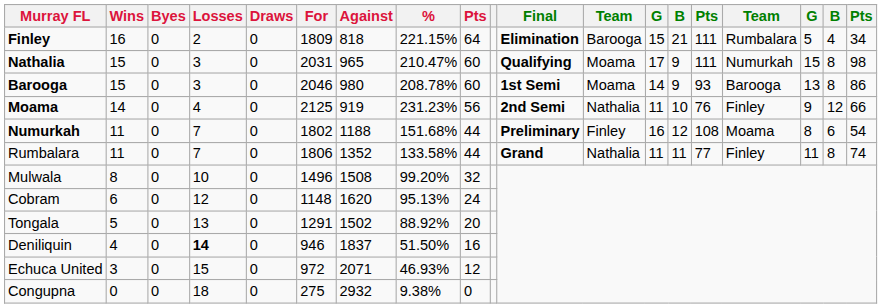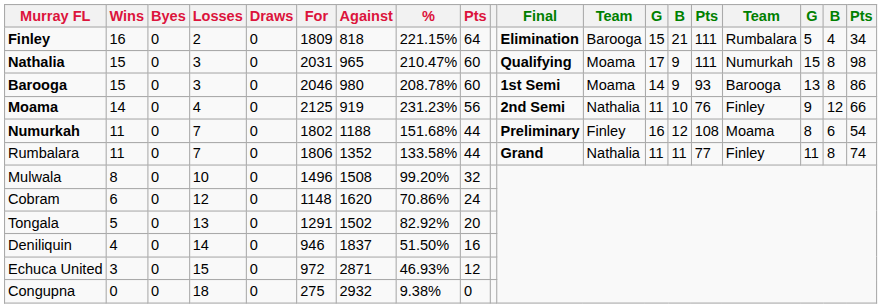 <table style="font-size: 85%; text-align: left;" class="wikitable">
 <tr>
 <th style="color:crimson">Murray FL</th>
 <th style="color:crimson">Wins</th>
 <th style="color:crimson">Byes</th>
 <th style="color:crimson">Losses</th>
 <th style="color:crimson">Draws</th>
 <th style="color:crimson">For</th>
 <th style="color:crimson">Against</th>
 <th style="color:crimson">%</th>
 <th style="color:crimson">Pts</th>
 <th></th>
 <th style="color:green">Final</th>
 <th style="color:green">Team</th>
 <th style="color:green">G</th>
 <th style="color:green">B</th>
 <th style="color:green">Pts</th>
 <th style="color:green">Team</th>
 <th style="color:green">G</th>
 <th style="color:green">B</th>
 <th style="color:green">Pts</th>
 </tr>
 <tr>
 <td><strong>	Finley	</strong></td>
 <td>16</td>
 <td>0</td>
 <td>2</td>
 <td>0</td>
 <td>1809</td>
 <td>818</td>
 <td>221.15%</td>
 <td>64</td>
 <td></td>
 <td><strong>Elimination</strong></td>
 <td>Barooga</td>
 <td>15</td>
 <td>21</td>
 <td>111</td>
 <td>Rumbalara</td>
 <td>5</td>
 <td>4</td>
 <td>34</td>
 </tr>
 <tr>
 <td><strong>	Nathalia	</strong></td>
 <td>15</td>
 <td>0</td>
 <td>3</td>
 <td>0</td>
 <td>2031</td>
 <td>965</td>
 <td>210.47%</td>
 <td>60</td>
 <td></td>
 <td><strong>Qualifying</strong></td>
 <td>Moama</td>
 <td>17</td>
 <td>9</td>
 <td>111</td>
 <td>Numurkah</td>
 <td>15</td>
 <td>8</td>
 <td>98</td>
 </tr>
 <tr>
 <td><strong>	Barooga	</strong></td>
 <td>15</td>
 <td>0</td>
 <td>3</td>
 <td>0</td>
 <td>2046</td>
 <td>980</td>
 <td>208.78%</td>
 <td>60</td>
 <td></td>
 <td><strong>1st Semi</strong></td>
 <td>Moama</td>
 <td>14</td>
 <td>9</td>
 <td>93</td>
 <td>Barooga</td>
 <td>13</td>
 <td>8</td>
 <td>86</td>
 </tr>
 <tr>
 <td><strong>	Moama	</strong></td>
 <td>14</td>
 <td>0</td>
 <td>4</td>
 <td>0</td>
 <td>2125</td>
 <td>919</td>
 <td>231.23%</td>
 <td>56</td>
 <td></td>
 <td><strong>2nd Semi</strong></td>
 <td>Nathalia</td>
 <td>11</td>
 <td>10</td>
 <td>76</td>
 <td>Finley</td>
 <td>9</td>
 <td>12</td>
 <td>66</td>
 </tr>
 <tr>
 <td><strong>	Numurkah	</strong></td>
 <td>11</td>
 <td>0</td>
 <td>7</td>
 <td>0</td>
 <td>1802</td>
 <td>1188</td>
 <td>151.68%</td>
 <td>44</td>
 <td></td>
 <td><strong>Preliminary</strong></td>
 <td>Finley</td>
 <td>16</td>
 <td>12</td>
 <td>108</td>
 <td>Moama</td>
 <td>8</td>
 <td>6</td>
 <td>54</td>
 </tr>
 <tr>
 <td>Rumbalara</td>
 <td>11</td>
 <td>0</td>
 <td>7</td>
 <td>0</td>
 <td>1806</td>
 <td>1352</td>
 <td>133.58%</td>
 <td>44</td>
 <td></td>
 <td><strong>Grand</strong></td>
 <td>Nathalia</td>
 <td>11</td>
 <td>11</td>
 <td>77</td>
 <td>Finley</td>
 <td>11</td>
 <td>8</td>
 <td>74</td>
 </tr>
 <tr>
 <td>Mulwala</td>
 <td>8</td>
 <td>0</td>
 <td>10</td>
 <td>0</td>
 <td>1496</td>
 <td>1508</td>
 <td>99.20%</td>
 <td>32</td>
 <td></td>
 </tr>
 <tr>
 <td>Cobram</td>
 <td>6</td>
 <td>0</td>
 <td>12</td>
 <td>0</td>
 <td>1148</td>
 <td>1620</td>
-<td>95.13%</td>
+<td>70.86%</td>
 <td>24</td>
 <td></td>
 </tr>
 <tr>
 <td>Tongala</td>
 <td>5</td>
 <td>0</td>
 <td>13</td>
 <td>0</td>
 <td>1291</td>
 <td>1502</td>
-<td>88.92%</td>
+<td>82.92%</td>
 <td>20</td>
 <td></td>
 </tr>
 <tr>
 <td>Deniliquin</td>
 <td>4</td>
 <td>0</td>
-<td><strong>14</strong></td>
+<td>14</td>
 <td>0</td>
 <td>946</td>
 <td>1837</td>
 <td>51.50%</td>
 <td>16</td>
 <td></td>
 </tr>
 <tr>
 <td>Echuca United</td>
 <td>3</td>
 <td>0</td>
 <td>15</td>
 <td>0</td>
 <td>972</td>
-<td>2071</td>
+<td>2871</td>
 <td>46.93%</td>
 <td>12</td>
 <td></td>
 </tr>
 <tr>
 <td>Congupna</td>
 <td>0</td>
 <td>0</td>
 <td>18</td>
 <td>0</td>
 <td>275</td>
 <td>2932</td>
 <td>9.38%</td>
 <td>0</td>
 <td></td>
 </tr>
 </table>
